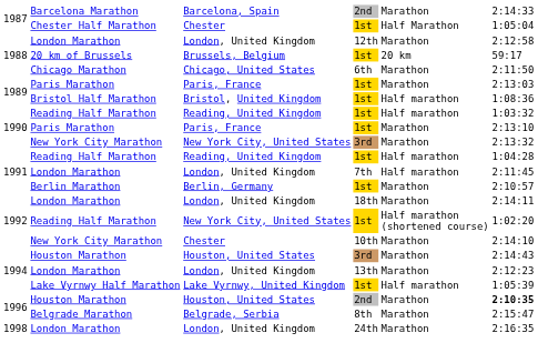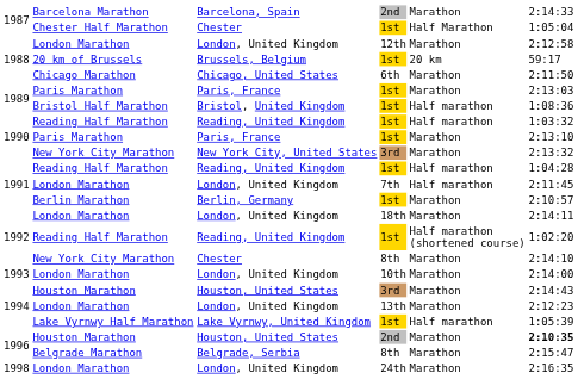 <table>
 <tr>
 <td rowspan=2>1987</td>
 <td><a href='#'>Barcelona Marathon</a></td>
 <td><a href='#'>Barcelona, Spain</a></td>
 <td bgcolor="silver">2nd</td>
 <td>Marathon</td>
 <td>2:14:33</td>
 </tr>
 <tr>
 <td><a href='#'>Chester Half Marathon</a></td>
 <td><a href='#'>Chester</a></td>
 <td bgcolor="gold">1st</td>
 <td>Half Marathon</td>
 <td>1:05:04</td>
 </tr>
 <tr>
 <td rowspan=3>1988</td>
 <td><a href='#'>London Marathon</a></td>
 <td><a href='#'>London</a>, United Kingdom</td>
 <td>12th</td>
 <td>Marathon</td>
 <td>2:12:58</td>
 </tr>
 <tr>
 <td><a href='#'>20 km of Brussels</a></td>
 <td><a href='#'>Brussels, Belgium</a></td>
 <td bgcolor="gold">1st</td>
 <td>20 km</td>
 <td>59:17</td>
 </tr>
 <tr>
 <td><a href='#'>Chicago Marathon</a></td>
 <td><a href='#'>Chicago, United States</a></td>
 <td>6th</td>
 <td>Marathon</td>
 <td>2:11:50</td>
 </tr>
 <tr>
 <td rowspan="2">1989</td>
 <td><a href='#'>Paris Marathon</a></td>
 <td><a href='#'>Paris, France</a></td>
 <td bgcolor="gold">1st</td>
 <td>Marathon</td>
 <td>2:13:03</td>
 </tr>
 <tr>
 <td><a href='#'>Bristol Half Marathon</a></td>
 <td><a href='#'>Bristol</a>, <a href='#'>United Kingdom</a></td>
 <td bgcolor="gold">1st</td>
 <td>Half marathon</td>
 <td>1:08:36</td>
 </tr>
 <tr>
 <td rowspan=3>1990</td>
 <td><a href='#'>Reading Half Marathon</a></td>
 <td><a href='#'>Reading, United Kingdom</a></td>
 <td bgcolor="gold">1st</td>
 <td>Half marathon</td>
 <td>1:03:32</td>
 </tr>
 <tr>
 <td><a href='#'>Paris Marathon</a></td>
 <td><a href='#'>Paris, France</a></td>
 <td bgcolor="gold">1st</td>
 <td>Marathon</td>
 <td>2:13:10</td>
 </tr>
 <tr>
 <td><a href='#'>New York City Marathon</a></td>
 <td><a href='#'>New York City, United States</a></td>
 <td bgcolor="cc9966">3rd</td>
 <td>Marathon</td>
 <td>2:13:32</td>
 </tr>
 <tr>
 <td rowspan=3>1991</td>
 <td><a href='#'>Reading Half Marathon</a></td>
 <td><a href='#'>Reading, United Kingdom</a></td>
 <td bgcolor="gold">1st</td>
 <td>Half marathon</td>
 <td>1:04:28</td>
 </tr>
 <tr>
 <td><a href='#'>London Marathon</a></td>
 <td><a href='#'>London</a>, United Kingdom</td>
 <td>7th</td>
 <td>Half marathon</td>
 <td>2:11:45</td>
 </tr>
 <tr>
 <td><a href='#'>Berlin Marathon</a></td>
 <td><a href='#'>Berlin, Germany</a></td>
 <td bgcolor="gold">1st</td>
 <td>Marathon</td>
 <td>2:10:57</td>
 </tr>
 <tr>
 <td rowspan=3>1992</td>
 <td><a href='#'>London Marathon</a></td>
 <td><a href='#'>London</a>, United Kingdom</td>
 <td>18th</td>
 <td>Marathon</td>
 <td>2:14:11</td>
 </tr>
 <tr>
 <td><a href='#'>Reading Half Marathon</a></td>
-<td><a href='#'>New York City, United States</a></td>
+<td><a href='#'>Reading, United Kingdom</a></td>
 <td bgcolor="gold">1st</td>
 <td>Half marathon<br>(shortened course)</td>
 <td>1:02:20</td>
 </tr>
 <tr>
 <td><a href='#'>New York City Marathon</a></td>
 <td><a href='#'>Chester</a></td>
+<td>8th</td>
+<td>Marathon</td>
+<td>2:14:10</td>
+</tr>
+<tr>
+<td>1993</td>
+<td><a href='#'>London Marathon</a></td>
+<td><a href='#'>London</a>, United Kingdom</td>
 <td>10th</td>
 <td>Marathon</td>
-<td>2:14:10</td>
+<td>2:14:00</td>
 </tr>
 <tr>
 <td rowspan=3>1994</td>
 <td><a href='#'>Houston Marathon</a></td>
 <td><a href='#'>Houston, United States</a></td>
 <td bgcolor="cc9966">3rd</td>
 <td>Marathon</td>
 <td>2:14:43</td>
 </tr>
 <tr>
 <td><a href='#'>London Marathon</a></td>
 <td><a href='#'>London</a>, United Kingdom</td>
 <td>13th</td>
 <td>Marathon</td>
 <td>2:12:23</td>
 </tr>
 <tr>
 <td><a href='#'>Lake Vyrnwy Half Marathon</a></td>
 <td><a href='#'>Lake Vyrnwy, United Kingdom</a></td>
 <td bgcolor="gold">1st</td>
 <td>Half marathon</td>
 <td>1:05:39</td>
 </tr>
 <tr>
 <td rowspan=2>1996</td>
 <td><a href='#'>Houston Marathon</a></td>
 <td><a href='#'>Houston, United States</a></td>
 <td bgcolor="silver">2nd</td>
 <td>Marathon</td>
 <td><strong>2:10:35</strong></td>
 </tr>
 <tr>
 <td><a href='#'>Belgrade Marathon</a></td>
 <td><a href='#'>Belgrade, Serbia</a></td>
 <td>8th</td>
 <td>Marathon</td>
 <td>2:15:47</td>
 </tr>
 <tr>
 <td>1998</td>
 <td><a href='#'>London Marathon</a></td>
 <td><a href='#'>London</a>, United Kingdom</td>
 <td>24th</td>
 <td>Marathon</td>
 <td>2:16:35</td>
 </tr>
 </table>
